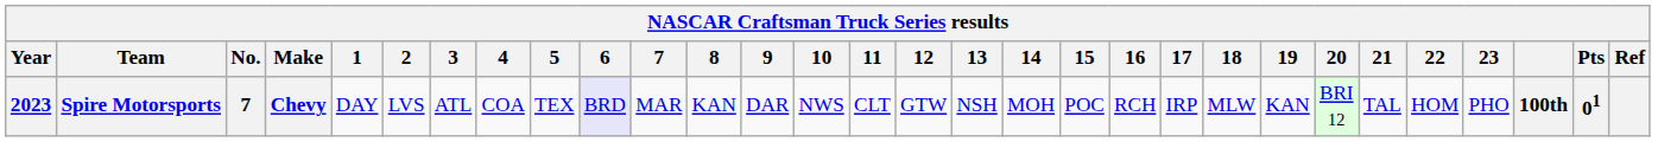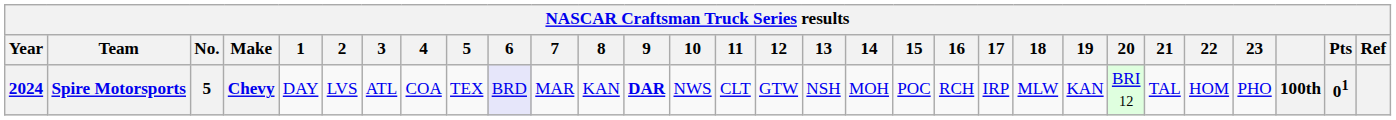 <table class="wikitable" style="text-align:center; font-size:75%">
 <tr>
 <th colspan=30><a href='#'>NASCAR Craftsman Truck Series</a> results</th>
 </tr>
 <tr>
 <th>Year</th>
 <th>Team</th>
 <th>No.</th>
 <th>Make</th>
 <th>1</th>
 <th>2</th>
 <th>3</th>
 <th>4</th>
 <th>5</th>
 <th>6</th>
 <th>7</th>
 <th>8</th>
 <th>9</th>
 <th>10</th>
 <th>11</th>
 <th>12</th>
 <th>13</th>
 <th>14</th>
 <th>15</th>
 <th>16</th>
 <th>17</th>
 <th>18</th>
 <th>19</th>
 <th>20</th>
 <th>21</th>
 <th>22</th>
 <th>23</th>
 <th></th>
 <th>Pts</th>
 <th>Ref</th>
 </tr>
 <tr>
-<th><a href='#'>2023</a></th>
+<th><a href='#'>2024</a></th>
 <th><a href='#'>Spire Motorsports</a></th>
-<th>7</th>
+<th>5</th>
 <th><a href='#'>Chevy</a></th>
 <td><a href='#'>DAY</a></td>
 <td><a href='#'>LVS</a></td>
 <td><a href='#'>ATL</a></td>
 <td><a href='#'>COA</a></td>
 <td><a href='#'>TEX</a></td>
 <td style="background: lavender;"><a href='#'>BRD</a></td>
 <td><a href='#'>MAR</a></td>
 <td><a href='#'>KAN</a></td>
-<td><a href='#'>DAR</a></td>
+<td><strong><a href='#'>DAR</a></strong></td>
 <td><a href='#'>NWS</a></td>
 <td><a href='#'>CLT</a></td>
 <td><a href='#'>GTW</a></td>
 <td><a href='#'>NSH</a></td>
 <td><a href='#'>MOH</a></td>
 <td><a href='#'>POC</a></td>
 <td><a href='#'>RCH</a></td>
 <td><a href='#'>IRP</a></td>
 <td><a href='#'>MLW</a></td>
 <td><a href='#'>KAN</a></td>
 <td style="background:#DFFFDF;"><a href='#'>BRI</a><br><small>12</small></td>
 <td><a href='#'>TAL</a></td>
 <td><a href='#'>HOM</a></td>
 <td><a href='#'>PHO</a></td>
 <th>100th</th>
 <th>0<sup>1</sup></th>
 <th></th>
 </tr>
 </table>
